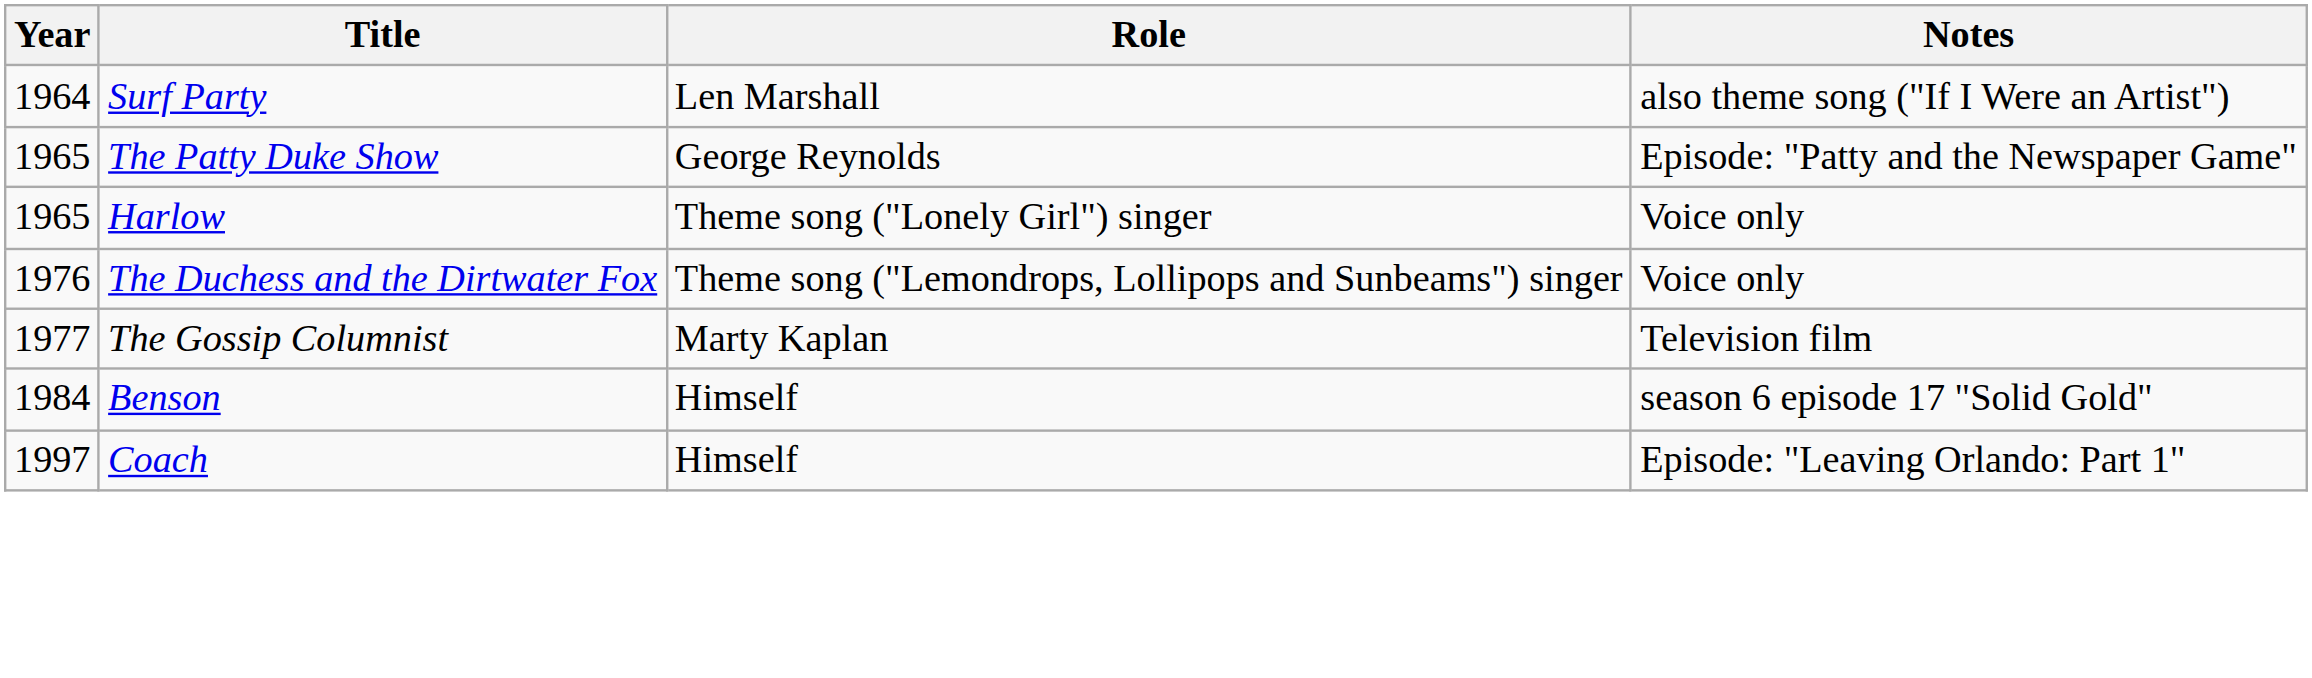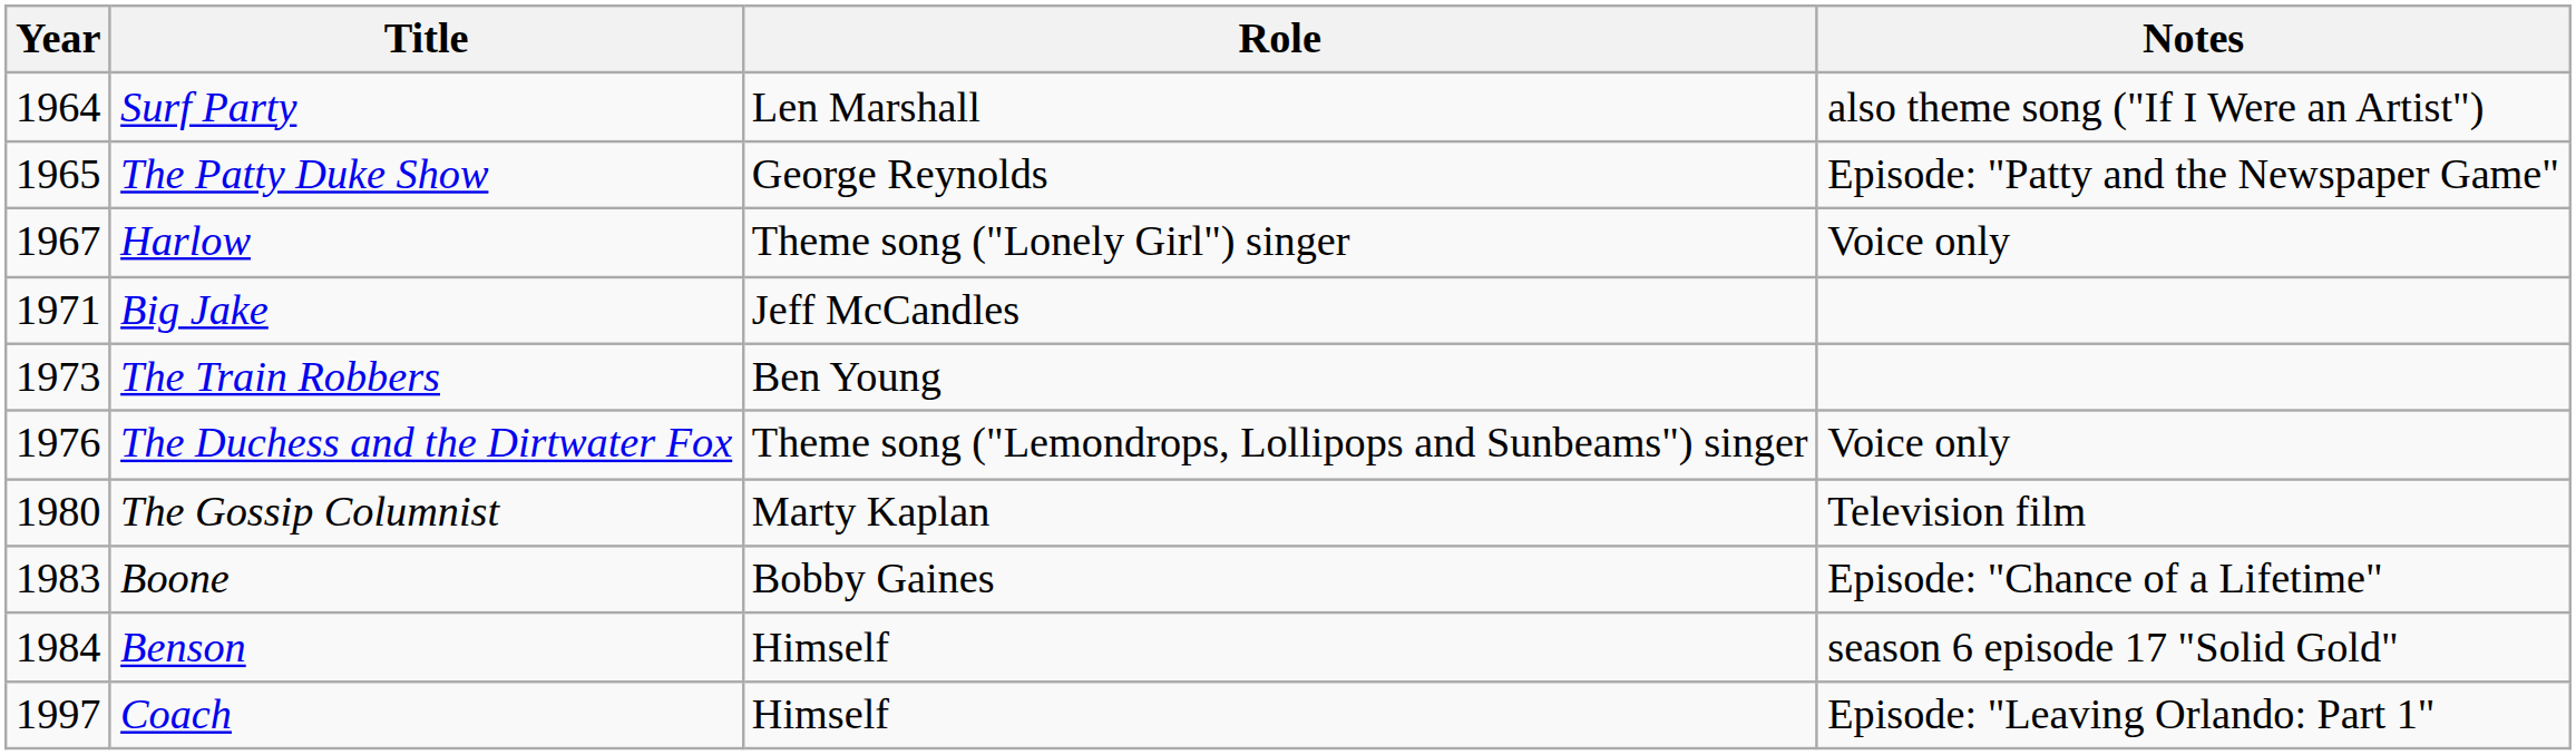 <table class="wikitable sortable">
 <tr>
 <th>Year</th>
 <th>Title</th>
 <th>Role</th>
 <th>Notes</th>
 </tr>
 <tr>
 <td>1964</td>
 <td><em><a href='#'>Surf Party</a></em></td>
 <td>Len Marshall</td>
 <td>also theme song ("If I Were an Artist")</td>
 </tr>
 <tr>
 <td>1965</td>
 <td><em><a href='#'>The Patty Duke Show</a></em></td>
 <td>George Reynolds</td>
 <td>Episode: "Patty and the Newspaper Game"</td>
 </tr>
 <tr>
-<td>1965</td>
+<td>1967</td>
 <td><em><a href='#'>Harlow</a></em></td>
 <td>Theme song ("Lonely Girl") singer</td>
 <td>Voice only</td>
+</tr>
+<tr>
+<td>1971</td>
+<td><em><a href='#'>Big Jake</a></em></td>
+<td>Jeff McCandles</td>
+<td></td>
+</tr>
+<tr>
+<td>1973</td>
+<td><em><a href='#'>The Train Robbers</a></em></td>
+<td>Ben Young</td>
+<td></td>
 </tr>
 <tr>
 <td>1976</td>
 <td><em><a href='#'>The Duchess and the Dirtwater Fox</a></em></td>
 <td>Theme song ("Lemondrops, Lollipops and Sunbeams") singer</td>
 <td>Voice only</td>
 </tr>
 <tr>
-<td>1977</td>
+<td>1980</td>
 <td><em>The Gossip Columnist</em></td>
 <td>Marty Kaplan</td>
 <td>Television film</td>
+</tr>
+<tr>
+<td>1983</td>
+<td><em>Boone</em></td>
+<td>Bobby Gaines</td>
+<td>Episode: "Chance of a Lifetime"</td>
 </tr>
 <tr>
 <td>1984</td>
 <td><em><a href='#'>Benson</a></em></td>
 <td>Himself</td>
 <td>season 6 episode 17 "Solid Gold"</td>
 </tr>
 <tr>
 <td>1997</td>
 <td><em><a href='#'>Coach</a></em></td>
 <td>Himself</td>
 <td>Episode: "Leaving Orlando: Part 1"</td>
 </tr>
 </table>
